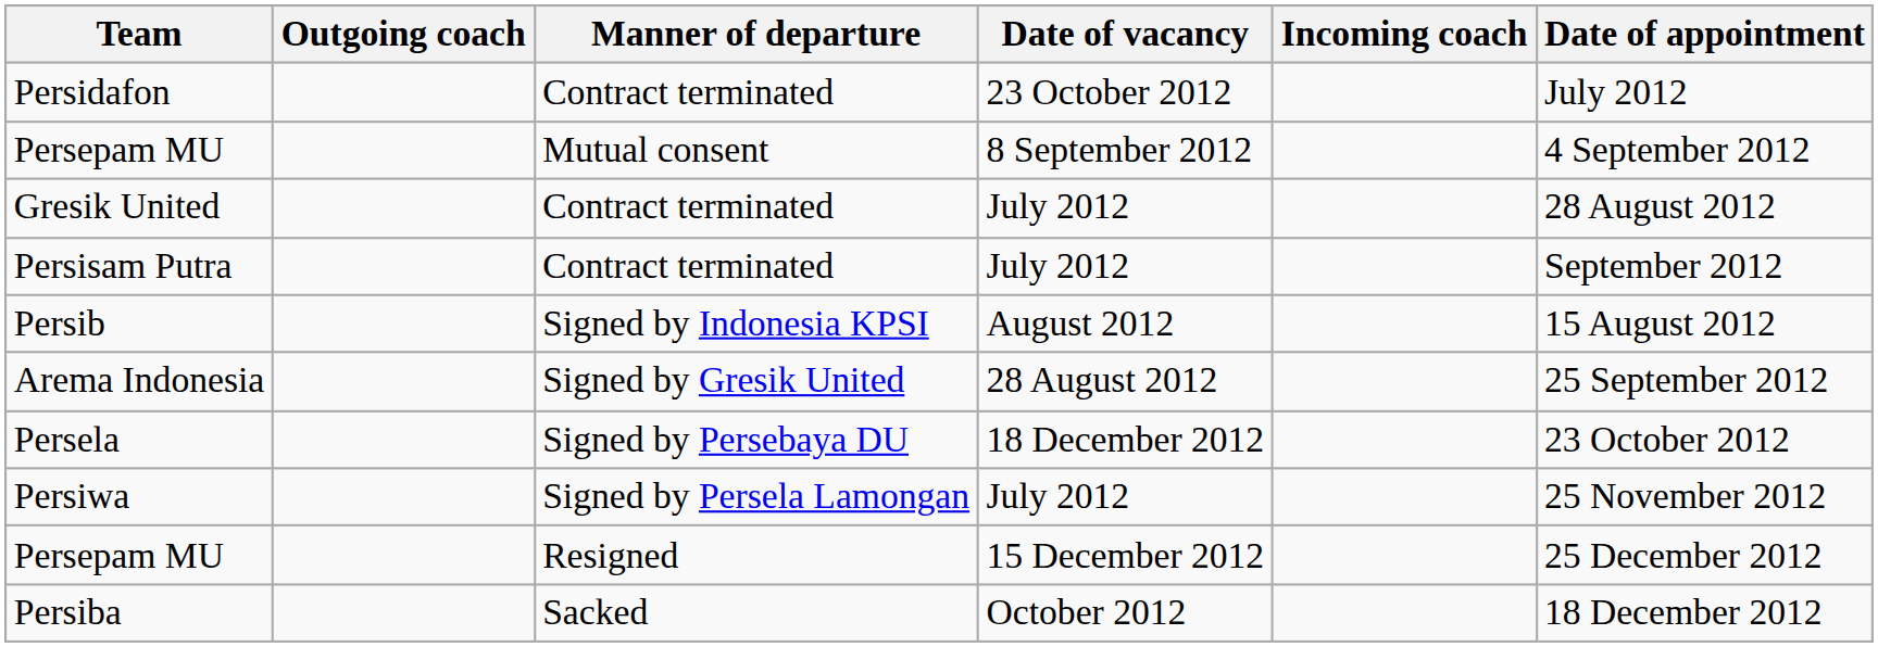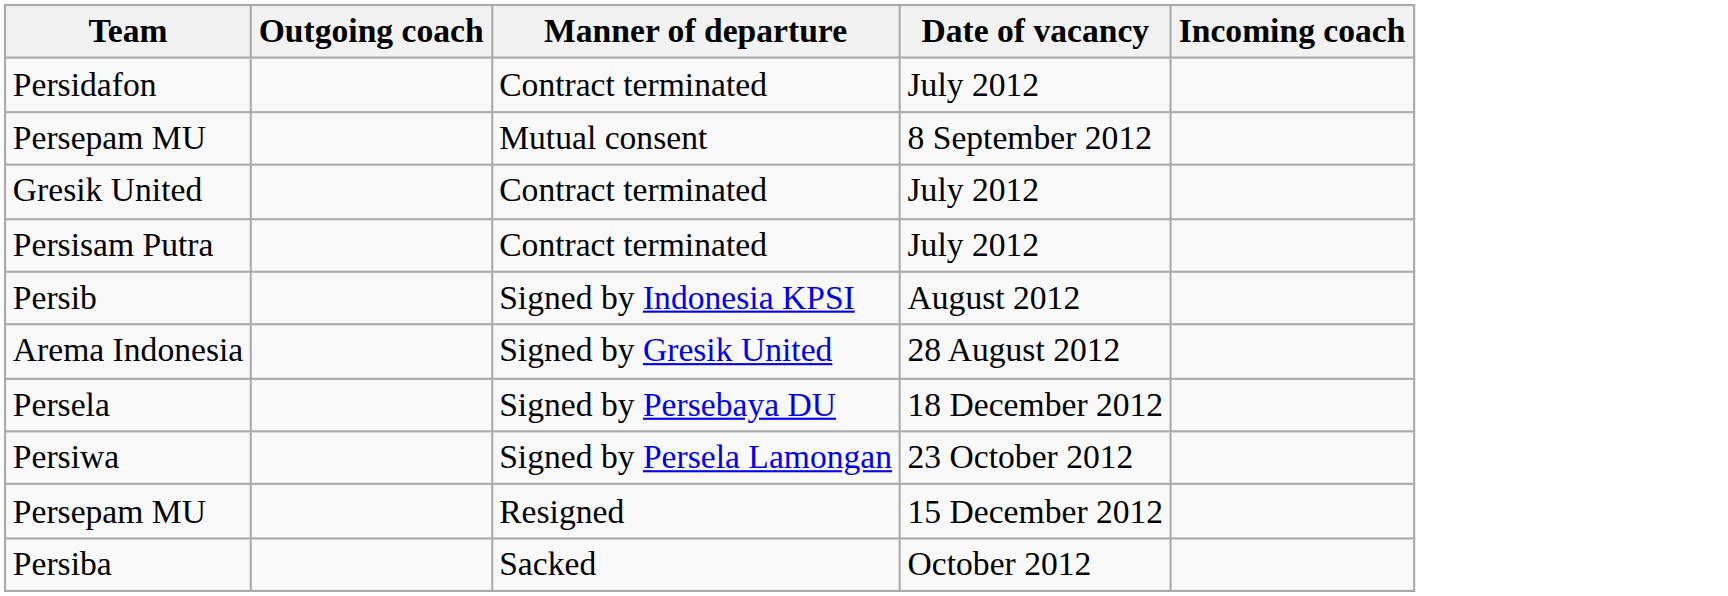 <table class="wikitable">
 <tr>
 <th>Team</th>
 <th>Outgoing coach</th>
 <th>Manner of departure</th>
 <th>Date of vacancy</th>
 <th>Incoming coach</th>
-<th>Date of appointment</th>
 </tr>
 <tr>
 <td>Persidafon</td>
 <td> </td>
 <td>Contract terminated</td>
-<td>23 October 2012</td>
+<td>July 2012</td>
 <td> </td>
-<td>July 2012</td>
 </tr>
 <tr>
 <td>Persepam MU</td>
 <td> </td>
 <td>Mutual consent</td>
 <td>8 September 2012</td>
 <td> </td>
-<td>4 September 2012</td>
 </tr>
 <tr>
 <td>Gresik United</td>
 <td> </td>
 <td>Contract terminated</td>
 <td>July 2012</td>
 <td> </td>
-<td>28 August 2012</td>
 </tr>
 <tr>
 <td>Persisam Putra</td>
 <td> </td>
 <td>Contract terminated</td>
 <td>July 2012</td>
 <td> </td>
-<td>September 2012</td>
 </tr>
 <tr>
 <td>Persib</td>
 <td> </td>
 <td>Signed by <a href='#'>Indonesia KPSI</a></td>
 <td>August 2012</td>
 <td> </td>
-<td>15 August 2012</td>
 </tr>
 <tr>
 <td>Arema Indonesia</td>
 <td> </td>
 <td>Signed by <a href='#'>Gresik United</a></td>
 <td>28 August 2012</td>
 <td> </td>
-<td>25 September 2012</td>
 </tr>
 <tr>
 <td>Persela</td>
 <td> </td>
 <td>Signed by <a href='#'>Persebaya DU</a></td>
 <td>18 December 2012</td>
 <td> </td>
-<td>23 October 2012</td>
 </tr>
 <tr>
 <td>Persiwa</td>
 <td> </td>
 <td>Signed by <a href='#'>Persela Lamongan</a></td>
-<td>July 2012</td>
+<td>23 October 2012</td>
 <td> </td>
-<td>25 November 2012</td>
 </tr>
 <tr>
 <td>Persepam MU</td>
 <td> </td>
 <td>Resigned</td>
 <td>15 December 2012</td>
 <td> </td>
-<td>25 December 2012</td>
 </tr>
 <tr>
 <td>Persiba</td>
 <td> </td>
 <td>Sacked</td>
 <td>October 2012</td>
 <td> </td>
-<td>18 December 2012</td>
 </tr>
 </table>
